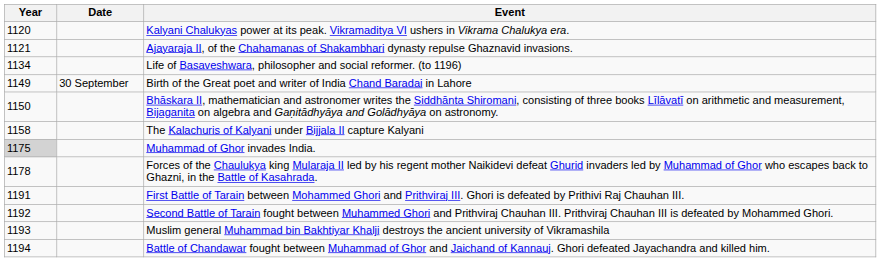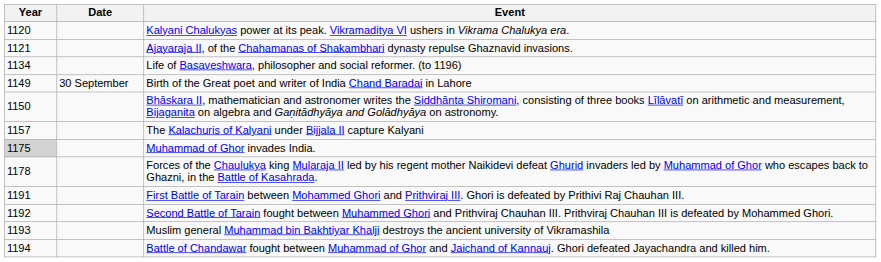 <table class="wikitable" style="width:100%">
 <tr>
 <th style="width:6%">Year</th>
 <th style="width:10%">Date</th>
 <th>Event</th>
 </tr>
 <tr>
 <td>1120</td>
 <td></td>
 <td><a href='#'>Kalyani Chalukyas</a> power at its peak. <a href='#'>Vikramaditya VI</a> ushers in <em>Vikrama Chalukya era</em>.</td>
 </tr>
 <tr>
 <td>1121</td>
 <td></td>
 <td><a href='#'>Ajayaraja II</a>, of the <a href='#'>Chahamanas of Shakambhari</a> dynasty repulse Ghaznavid invasions.</td>
 </tr>
 <tr>
 <td>1134</td>
 <td></td>
 <td>Life of <a href='#'>Basaveshwara</a>, philosopher and social reformer. (to 1196)</td>
 </tr>
 <tr>
 <td>1149</td>
 <td>30 September</td>
 <td>Birth of the Great poet and writer of India <a href='#'>Chand Baradai</a> in Lahore</td>
 </tr>
 <tr>
 <td>1150</td>
 <td></td>
 <td><a href='#'>Bhāskara II</a>, mathematician and astronomer writes the <a href='#'>Siddhānta Shiromani</a>, consisting of three books <a href='#'>Līlāvatī</a> on arithmetic and measurement, <a href='#'>Bijaganita</a> on algebra and <em>Gaṇitādhyāya and Golādhyāya</em> on astronomy.</td>
 </tr>
 <tr>
-<td>1158</td>
+<td>1157</td>
 <td></td>
 <td>The <a href='#'>Kalachuris of Kalyani</a> under <a href='#'>Bijjala II</a> capture Kalyani</td>
 </tr>
 <tr>
 <td style="background: lightgrey;">1175</td>
 <td></td>
 <td><a href='#'>Muhammad of Ghor</a> invades India.</td>
 </tr>
 <tr>
 <td>1178</td>
 <td></td>
 <td>Forces of the <a href='#'>Chaulukya</a> king <a href='#'>Mularaja II</a> led by his regent mother Naikidevi defeat <a href='#'>Ghurid</a> invaders led by <a href='#'>Muhammad of Ghor</a> who escapes back to Ghazni, in the <a href='#'>Battle of Kasahrada</a>.</td>
 </tr>
 <tr>
 <td>1191</td>
 <td></td>
 <td><a href='#'>First Battle of Tarain</a> between <a href='#'>Mohammed Ghori</a> and <a href='#'>Prithviraj III</a>. Ghori is defeated by Prithivi Raj Chauhan III.</td>
 </tr>
 <tr>
 <td>1192</td>
 <td></td>
 <td><a href='#'>Second Battle of Tarain</a> fought between <a href='#'>Muhammed Ghori</a> and Prithviraj Chauhan III. Prithviraj Chauhan III is defeated by Mohammed Ghori.</td>
 </tr>
 <tr>
 <td>1193</td>
 <td></td>
 <td>Muslim general <a href='#'>Muhammad bin Bakhtiyar Khalji</a> destroys the ancient university of Vikramashila</td>
 </tr>
 <tr>
 <td>1194</td>
 <td></td>
 <td><a href='#'>Battle of Chandawar</a> fought between <a href='#'>Muhammad of Ghor</a> and <a href='#'>Jaichand of Kannauj</a>. Ghori defeated Jayachandra and killed him.</td>
 </tr>
 </table>
